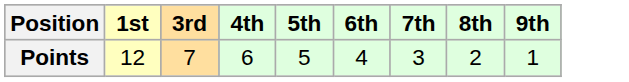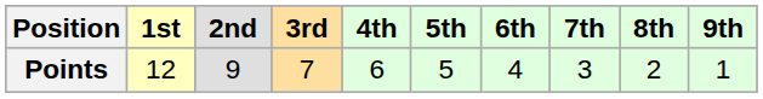 <table class="wikitable" style="font-size:85%; text-align:center">
 <tr>
 <th>Position</th>
 <td style="background:#ffffbf;"> <strong>1st</strong> </td>
+<td style="background:#dfdfdf;"> <strong>2nd</strong> </td>
 <td style="background:#ffdf9f;"> <strong>3rd</strong> </td>
 <td style="background:#dfffdf;"> <strong>4th</strong> </td>
 <td style="background:#dfffdf;"> <strong>5th</strong> </td>
 <td style="background:#dfffdf;"> <strong>6th</strong> </td>
 <td style="background:#dfffdf;"> <strong>7th</strong> </td>
 <td style="background:#dfffdf;"> <strong>8th</strong> </td>
 <td style="background:#dfffdf;"> <strong>9th</strong> </td>
 </tr>
 <tr>
 <th>Points</th>
 <td style="background:#ffffbf;">12</td>
+<td style="background:#dfdfdf;">9</td>
 <td style="background:#ffdf9f;">7</td>
 <td style="background:#dfffdf;">6</td>
 <td style="background:#dfffdf;">5</td>
 <td style="background:#dfffdf;">4</td>
 <td style="background:#dfffdf;">3</td>
 <td style="background:#dfffdf;">2</td>
 <td style="background:#dfffdf;">1</td>
 </tr>
 </table>
